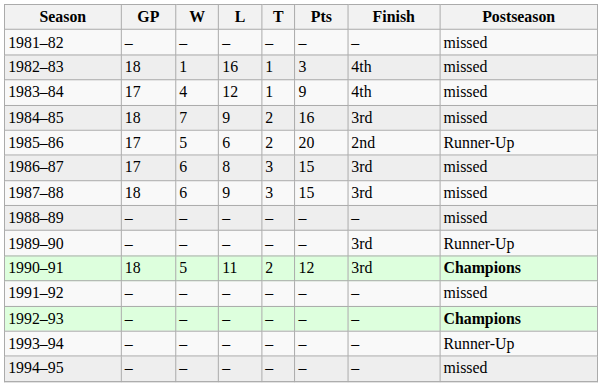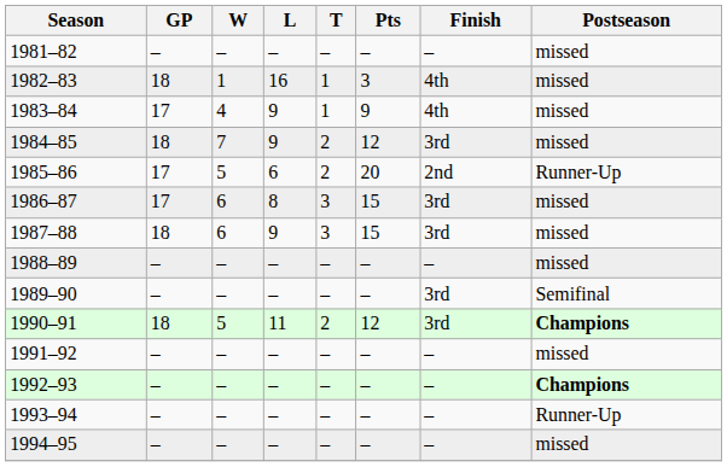 <table class="wikitable" width=600>
 <tr>
 <th>Season</th>
 <th>GP</th>
 <th>W</th>
 <th>L</th>
 <th>T</th>
 <th>Pts</th>
 <th>Finish</th>
 <th>Postseason</th>
 </tr>
 <tr>
 <td>1981–82</td>
 <td>–</td>
 <td>–</td>
 <td>–</td>
 <td>–</td>
 <td>–</td>
 <td>–</td>
 <td>missed</td>
 </tr>
 <tr bgcolor=eeeeee>
 <td>1982–83</td>
 <td>18</td>
 <td>1</td>
 <td>16</td>
 <td>1</td>
 <td>3</td>
 <td>4th</td>
 <td>missed</td>
 </tr>
 <tr>
 <td>1983–84</td>
 <td>17</td>
 <td>4</td>
-<td>12</td>
+<td>9</td>
 <td>1</td>
 <td>9</td>
 <td>4th</td>
 <td>missed</td>
 </tr>
 <tr bgcolor=eeeeee>
 <td>1984–85</td>
 <td>18</td>
 <td>7</td>
 <td>9</td>
 <td>2</td>
-<td>16</td>
+<td>12</td>
 <td>3rd</td>
 <td>missed</td>
 </tr>
 <tr>
 <td>1985–86</td>
 <td>17</td>
 <td>5</td>
 <td>6</td>
 <td>2</td>
 <td>20</td>
 <td>2nd</td>
 <td>Runner-Up</td>
 </tr>
 <tr bgcolor=eeeeee>
 <td>1986–87</td>
 <td>17</td>
 <td>6</td>
 <td>8</td>
 <td>3</td>
 <td>15</td>
 <td>3rd</td>
 <td>missed</td>
 </tr>
 <tr>
 <td>1987–88</td>
 <td>18</td>
 <td>6</td>
 <td>9</td>
 <td>3</td>
 <td>15</td>
 <td>3rd</td>
 <td>missed</td>
 </tr>
 <tr bgcolor=eeeeee>
 <td>1988–89</td>
 <td>–</td>
 <td>–</td>
 <td>–</td>
 <td>–</td>
 <td>–</td>
 <td>–</td>
 <td>missed</td>
 </tr>
 <tr>
 <td>1989–90</td>
 <td>–</td>
 <td>–</td>
 <td>–</td>
 <td>–</td>
 <td>–</td>
 <td>3rd</td>
-<td>Runner-Up</td>
+<td>Semifinal</td>
 </tr>
 <tr bgcolor=ddffdd>
 <td>1990–91</td>
 <td>18</td>
 <td>5</td>
 <td>11</td>
 <td>2</td>
 <td>12</td>
 <td>3rd</td>
 <td><strong>Champions</strong></td>
 </tr>
 <tr>
 <td>1991–92</td>
 <td>–</td>
 <td>–</td>
 <td>–</td>
 <td>–</td>
 <td>–</td>
 <td>–</td>
 <td>missed</td>
 </tr>
 <tr bgcolor=ddffdd>
 <td>1992–93</td>
 <td>–</td>
 <td>–</td>
 <td>–</td>
 <td>–</td>
 <td>–</td>
 <td>–</td>
 <td><strong>Champions</strong></td>
 </tr>
 <tr>
 <td>1993–94</td>
 <td>–</td>
 <td>–</td>
 <td>–</td>
 <td>–</td>
 <td>–</td>
 <td>–</td>
 <td>Runner-Up</td>
 </tr>
 <tr bgcolor=eeeeee>
 <td>1994–95</td>
 <td>–</td>
 <td>–</td>
 <td>–</td>
 <td>–</td>
 <td>–</td>
 <td>–</td>
 <td>missed</td>
 </tr>
 <tr>
 </tr>
 </table>
